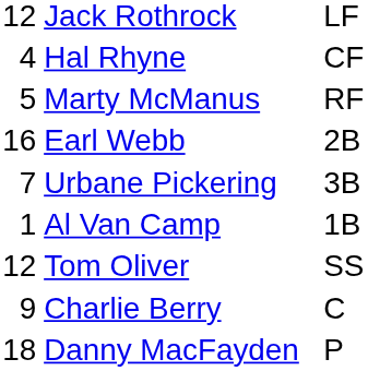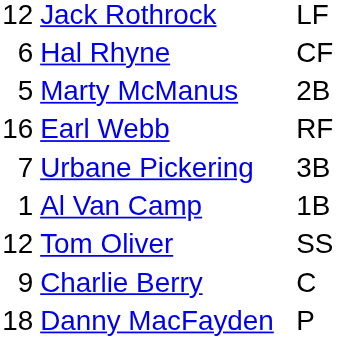 <table>
 <tr>
 <td>12</td>
 <td><a href='#'>Jack Rothrock</a></td>
 <td>LF</td>
 </tr>
 <tr>
-<td>  4</td>
+<td>  6</td>
 <td><a href='#'>Hal Rhyne</a></td>
 <td>CF</td>
 </tr>
 <tr>
 <td>  5</td>
 <td><a href='#'>Marty McManus</a></td>
-<td>RF</td>
+<td>2B</td>
 </tr>
 <tr>
 <td>16</td>
 <td><a href='#'>Earl Webb</a></td>
-<td>2B</td>
+<td>RF</td>
 </tr>
 <tr>
 <td>  7</td>
 <td><a href='#'>Urbane Pickering</a></td>
 <td>3B</td>
 </tr>
 <tr>
 <td>  1</td>
 <td><a href='#'>Al Van Camp</a></td>
 <td>1B</td>
 </tr>
 <tr>
 <td>12</td>
 <td><a href='#'>Tom Oliver</a></td>
 <td>SS</td>
 </tr>
 <tr>
 <td>  9</td>
 <td><a href='#'>Charlie Berry</a></td>
 <td>C</td>
 </tr>
 <tr>
 <td>18</td>
 <td><a href='#'>Danny MacFayden</a>  </td>
 <td>P</td>
 </tr>
 <tr>
 </tr>
 </table>
